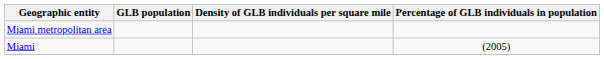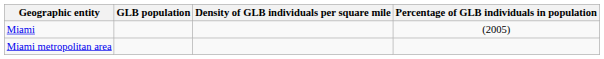 <table class="wikitable sortable">
 <tr>
 <th>Geographic entity</th>
 <th>GLB population</th>
 <th>Density of GLB individuals per square mile</th>
 <th>Percentage of GLB individuals in population</th>
 </tr>
 <tr>
+<td><a href='#'>Miami</a></td>
+<td align=right></td>
+<td align=center></td>
+<td align=center> (2005)</td>
+</tr>
+<tr>
 <td><a href='#'>Miami metropolitan area</a></td>
 <td align=right></td>
 <td align=center></td>
 <td align=center></td>
 </tr>
-<tr>
-<td><a href='#'>Miami</a></td>
-<td align=right></td>
-<td align=center></td>
-<td align=center> (2005)</td>
-</tr>
 </table>
